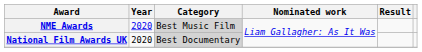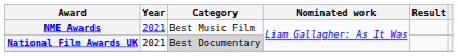 <table class="wikitable plainrowheaders sortable">
 <tr>
 <th scope="col">Award</th>
 <th scope="col">Year</th>
 <th scope="col">Category</th>
 <th scope="col">Nominated work</th>
 <th scope="col">Result</th>
 <th scope="col" class="unsortable"></th>
 </tr>
 <tr>
 <th scope="row"><a href='#'>NME Awards</a></th>
-<td><a href='#'>2020</a></td>
-<td style="background: lightgrey;">Best Music Film</td>
+<td><a href='#'>2021</a></td>
+<td>Best Music Film</td>
 <td rowspan="2"><em><a href='#'>Liam Gallagher: As It Was</a></em></td>
 <td></td>
 <td style="text-align:center;"></td>
 </tr>
 <tr>
 <th scope="row"><a href='#'>National Film Awards UK</a></th>
-<td>2020</td>
+<td>2021</td>
 <td style="background: lightgrey;">Best Documentary</td>
 <td></td>
 <td style="text-align:center;"></td>
 </tr>
 <tr>
 </tr>
 </table>
